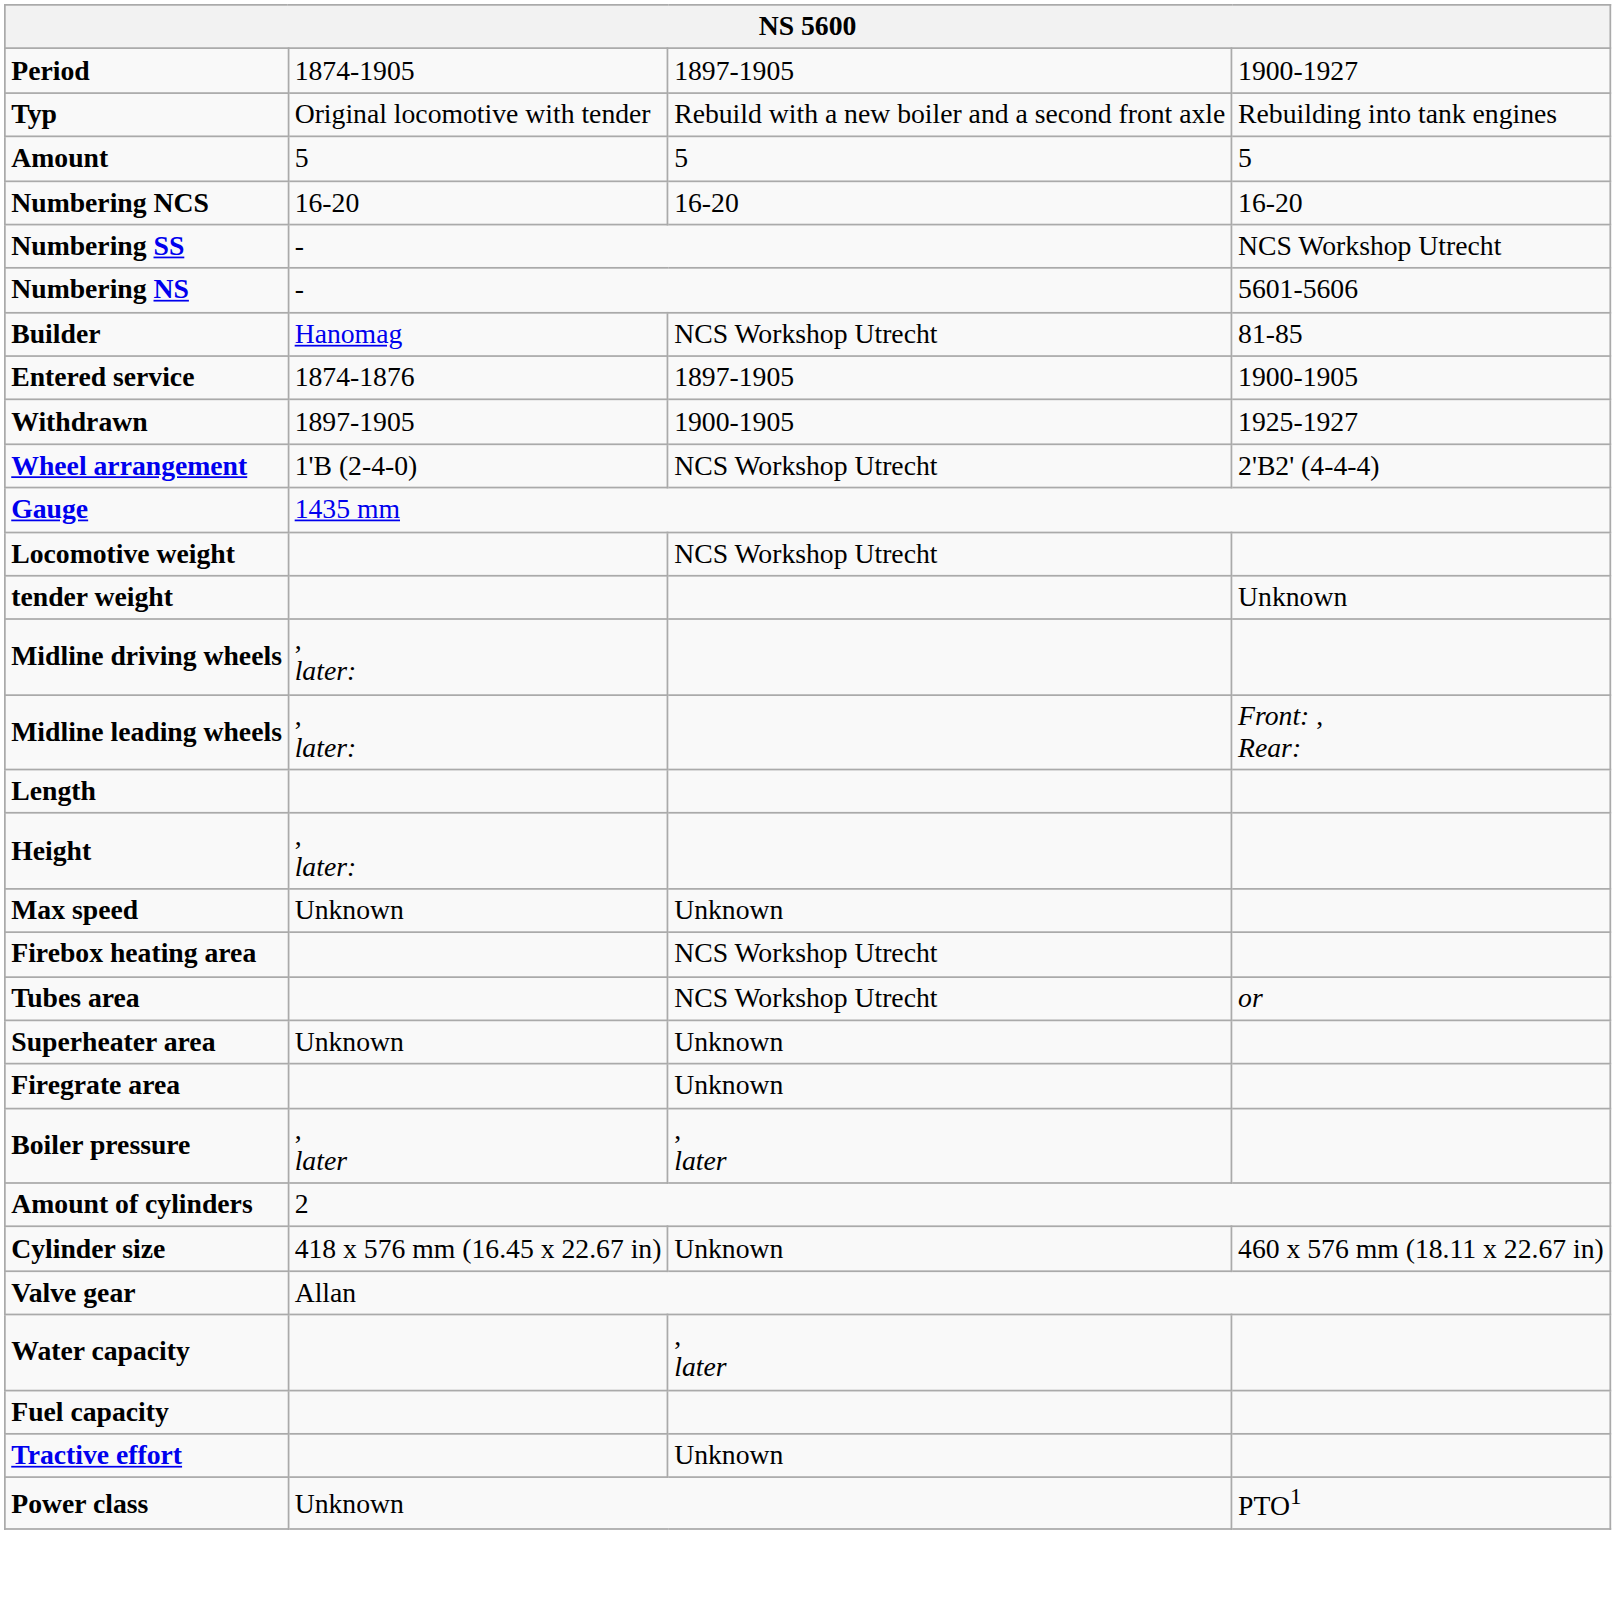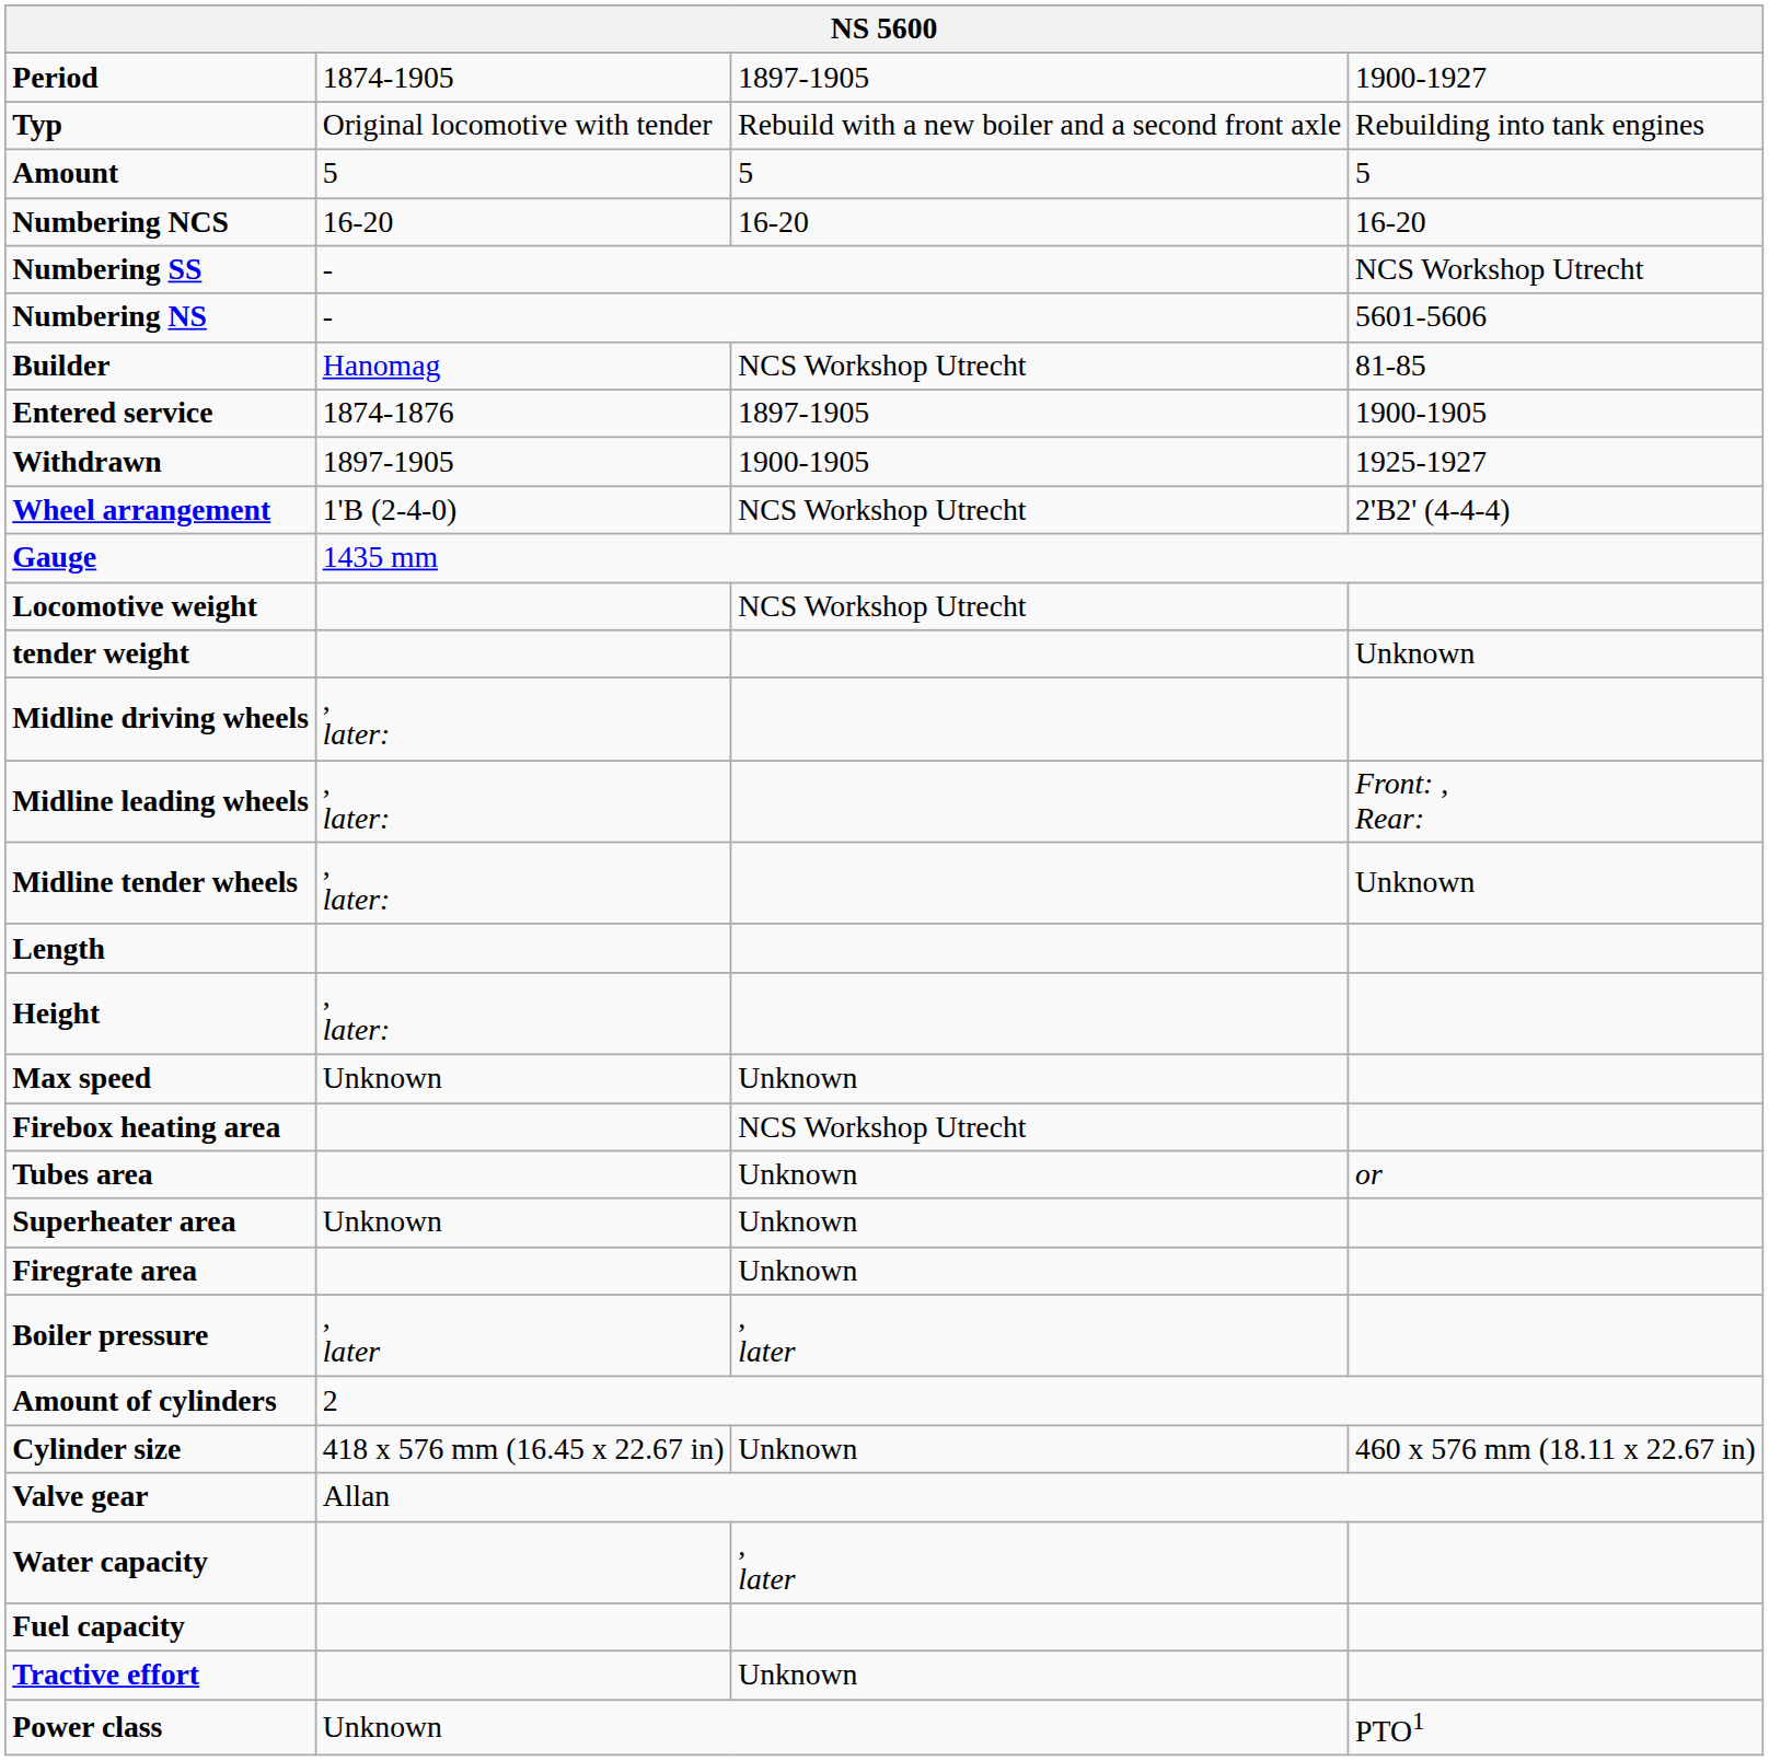 <table class="wikitable">
 <tr>
 <th colspan="4">NS 5600</th>
 </tr>
 <tr>
 <td><strong>Period</strong></td>
 <td>1874-1905</td>
 <td>1897-1905</td>
 <td>1900-1927</td>
 </tr>
 <tr>
 <td><strong>Typ</strong></td>
 <td>Original locomotive with tender</td>
 <td>Rebuild with a new boiler and a second front axle</td>
 <td>Rebuilding into tank engines</td>
 </tr>
 <tr>
 <td><strong>Amount</strong></td>
 <td>5</td>
 <td>5</td>
 <td>5</td>
 </tr>
 <tr>
 <td><strong>Numbering NCS</strong></td>
 <td>16-20</td>
 <td>16-20</td>
 <td>16-20</td>
 </tr>
 <tr>
 <td><strong>Numbering <a href='#'>SS</a></strong></td>
 <td colspan="2">-</td>
 <td>NCS Workshop Utrecht</td>
 </tr>
 <tr>
 <td><strong>Numbering <a href='#'>NS</a></strong></td>
 <td colspan="2">-</td>
 <td>5601-5606</td>
 </tr>
 <tr>
 <td><strong>Builder</strong></td>
 <td><a href='#'>Hanomag</a></td>
 <td>NCS Workshop Utrecht</td>
 <td>81-85</td>
 </tr>
 <tr>
 <td><strong>Entered service</strong></td>
 <td>1874-1876</td>
 <td>1897-1905</td>
 <td>1900-1905</td>
 </tr>
 <tr>
 <td><strong>Withdrawn</strong></td>
 <td>1897-1905</td>
 <td>1900-1905</td>
 <td>1925-1927</td>
 </tr>
 <tr>
 <td><strong><a href='#'>Wheel arrangement</a></strong></td>
 <td>1'B (2-4-0)</td>
 <td>NCS Workshop Utrecht</td>
 <td>2'B2' (4-4-4)</td>
 </tr>
 <tr>
 <td><a href='#'><strong>Gauge</strong></a></td>
 <td colspan="3"><a href='#'>1435 mm</a></td>
 </tr>
 <tr>
 <td><strong>Locomotive weight</strong></td>
 <td></td>
 <td>NCS Workshop Utrecht</td>
 <td></td>
 </tr>
 <tr>
 <td><strong>tender weight</strong></td>
 <td></td>
 <td></td>
 <td>Unknown</td>
 </tr>
 <tr>
 <td><strong>Midline driving wheels</strong></td>
 <td>,<br><em>later:</em> </td>
 <td></td>
 <td></td>
 </tr>
 <tr>
 <td><strong>Midline leading wheels</strong></td>
 <td>,<br><em>later:</em> </td>
 <td></td>
 <td><em>Front:</em> ,<br><em>Rear:</em> </td>
 </tr>
 <tr>
+<td><strong>Midline tender wheels</strong></td>
+<td>,<br><em>later:</em> </td>
+<td></td>
+<td>Unknown</td>
+</tr>
+<tr>
 <td><strong>Length</strong></td>
 <td></td>
 <td></td>
 <td></td>
 </tr>
 <tr>
 <td><strong>Height</strong></td>
 <td>,<br><em>later:</em> </td>
 <td></td>
 <td></td>
 </tr>
 <tr>
 <td><strong>Max speed</strong></td>
 <td>Unknown</td>
 <td>Unknown</td>
 <td></td>
 </tr>
 <tr>
 <td><strong>Firebox heating area</strong></td>
 <td></td>
 <td>NCS Workshop Utrecht</td>
 <td></td>
 </tr>
 <tr>
 <td><strong>Tubes area</strong></td>
 <td></td>
-<td>NCS Workshop Utrecht</td>
+<td>Unknown</td>
 <td> <em>or</em> </td>
 </tr>
 <tr>
 <td><strong>Superheater area</strong></td>
 <td>Unknown</td>
 <td>Unknown</td>
 <td></td>
 </tr>
 <tr>
 <td><strong>Firegrate area</strong></td>
 <td></td>
 <td>Unknown</td>
 <td></td>
 </tr>
 <tr>
 <td><strong>Boiler pressure</strong></td>
 <td>,<br><em>later</em> </td>
 <td>,<br><em>later</em> </td>
 <td></td>
 </tr>
 <tr>
 <td><strong>Amount of cylinders</strong></td>
 <td colspan="3">2</td>
 </tr>
 <tr>
 <td><strong>Cylinder size</strong></td>
 <td>418 x 576 mm (16.45 x 22.67 in)</td>
 <td>Unknown</td>
 <td>460 x 576 mm (18.11 x 22.67 in)</td>
 </tr>
 <tr>
 <td><strong>Valve gear</strong></td>
 <td colspan="3">Allan</td>
 </tr>
 <tr>
 <td><strong>Water capacity</strong></td>
 <td></td>
 <td>,<br><em>later</em> </td>
 <td></td>
 </tr>
 <tr>
 <td><strong>Fuel capacity</strong></td>
 <td></td>
 <td></td>
 <td></td>
 </tr>
 <tr>
 <td><strong><a href='#'>Tractive effort</a></strong></td>
 <td></td>
 <td>Unknown</td>
 <td></td>
 </tr>
 <tr>
 <td><strong>Power class</strong></td>
 <td colspan="2">Unknown</td>
 <td>PTO<sup>1</sup></td>
 </tr>
 </table>
